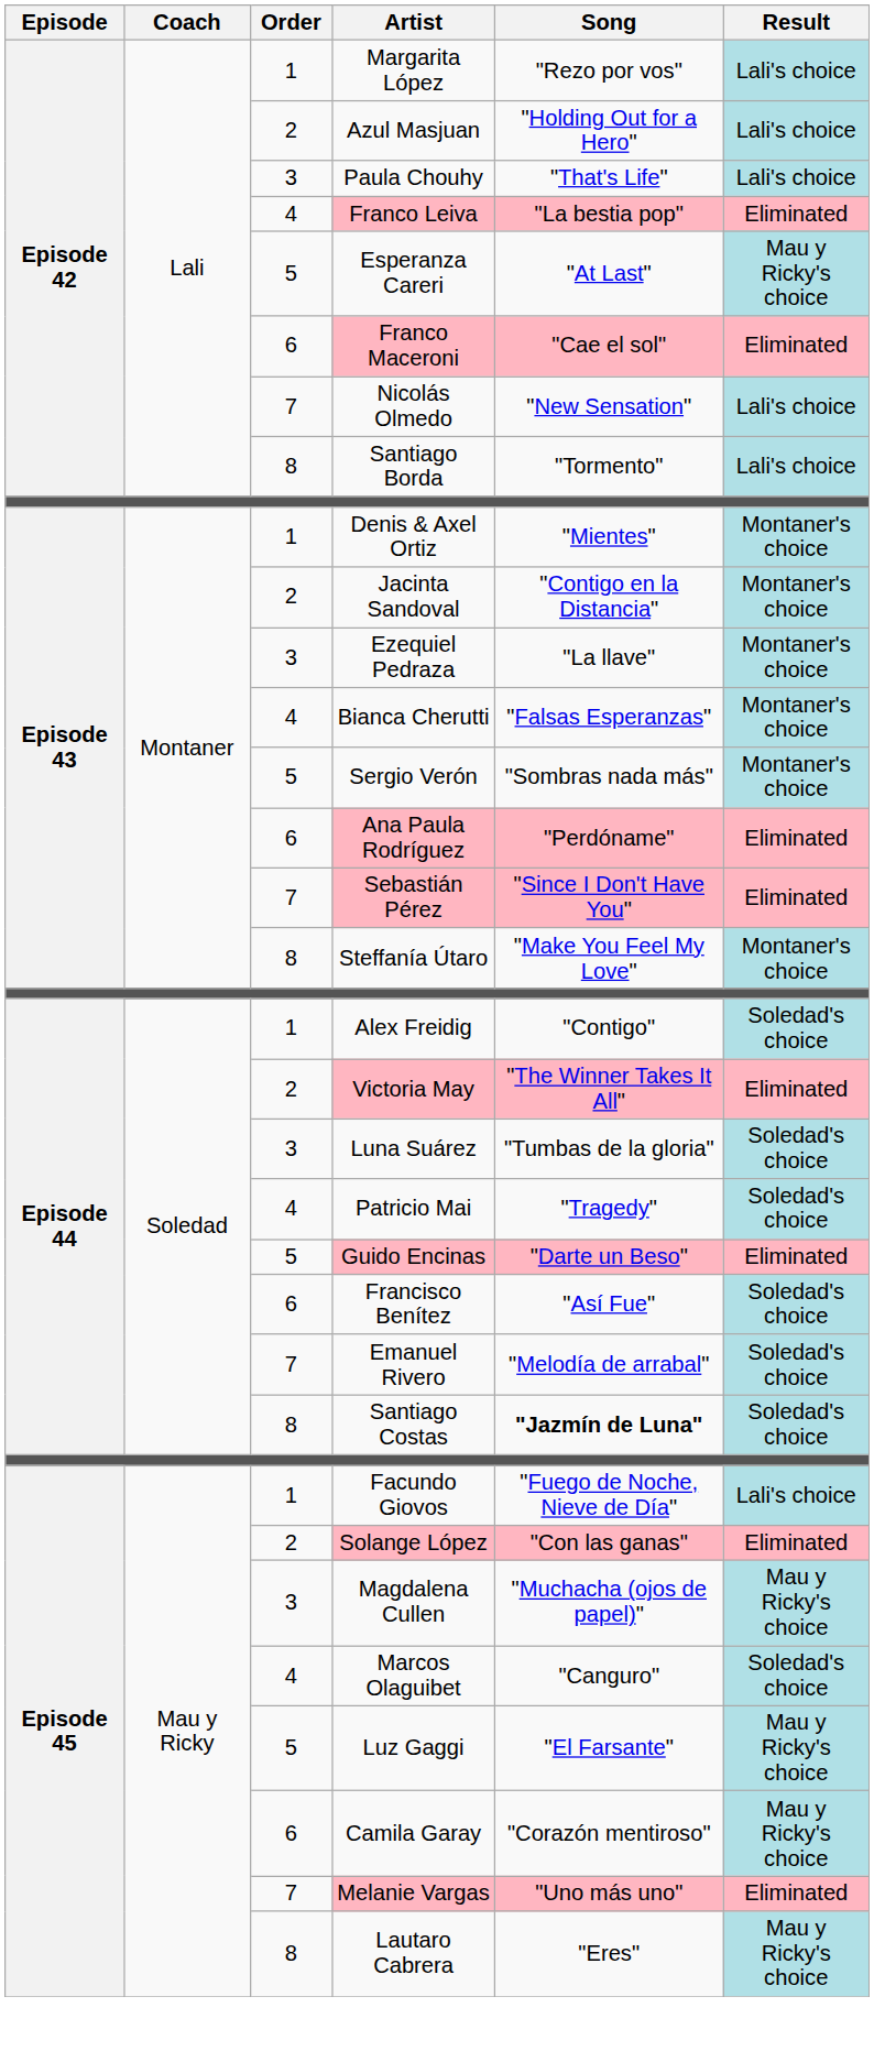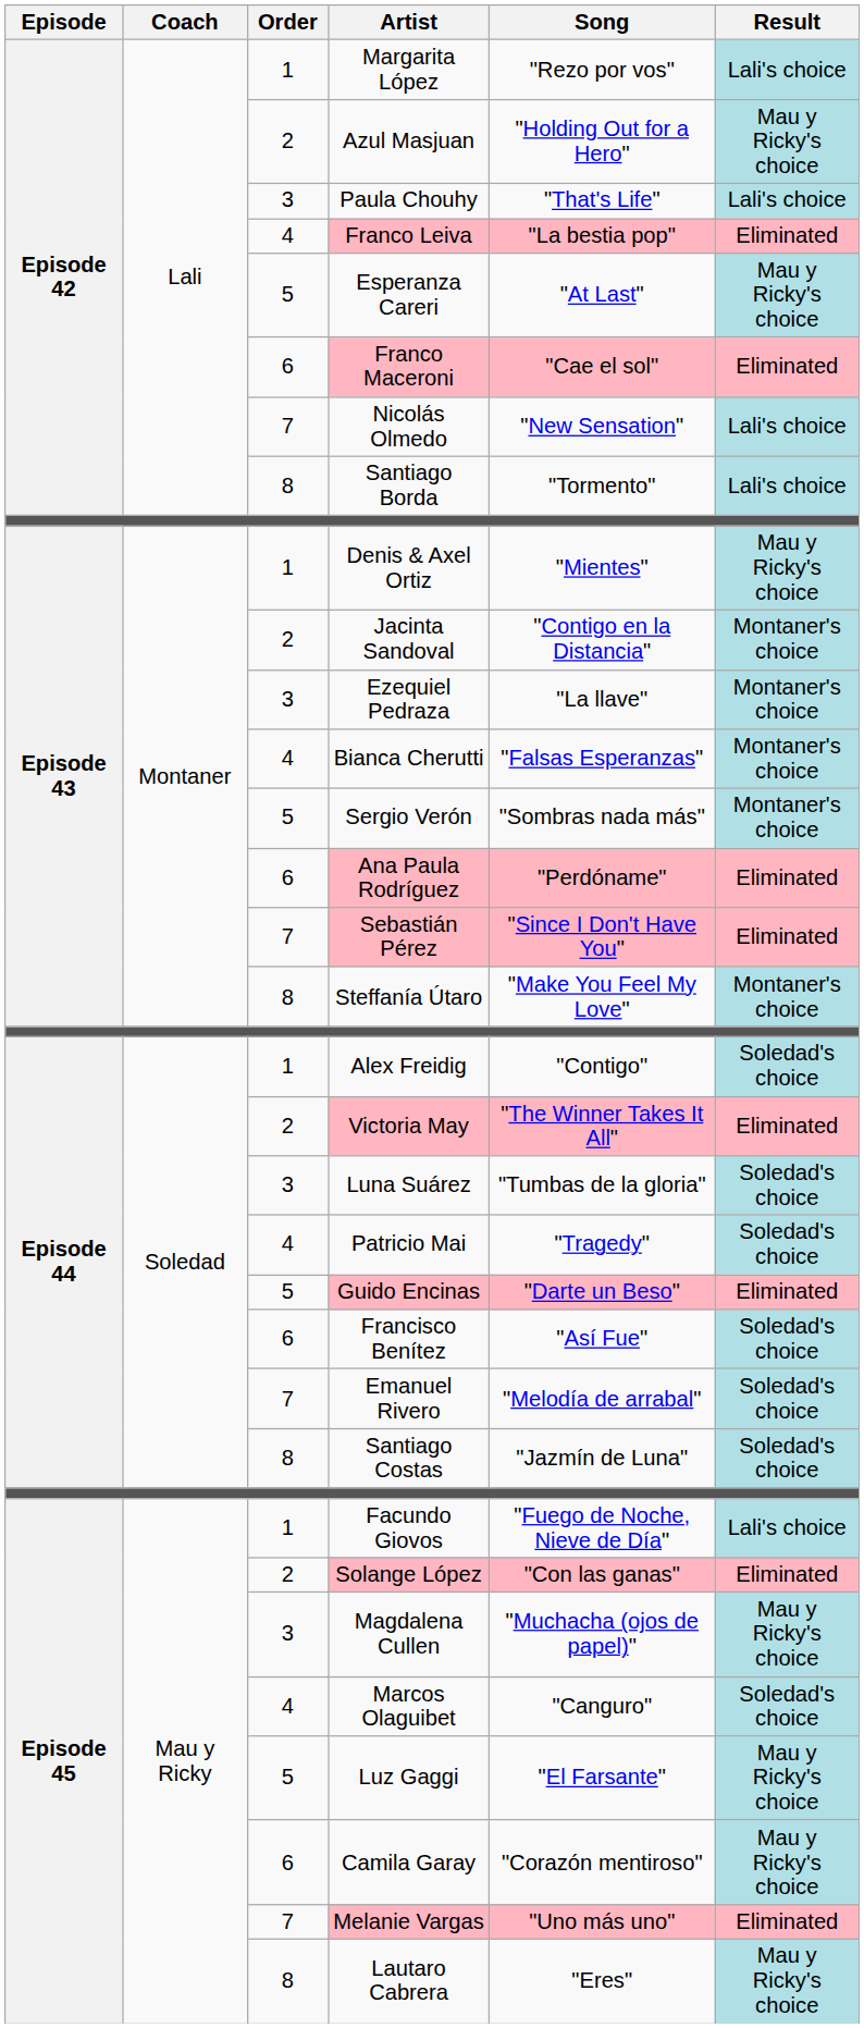 <table class="wikitable" style="text-align:center; width:100%">
 <tr>
 <th style="width:10%">Episode</th>
 <th style="width:10%">Coach</th>
 <th style="width:05%">Order</th>
 <th style="width:15%">Artist</th>
 <th style="width:21%">Song</th>
 <th style="width:12%">Result</th>
 </tr>
 <tr>
 <th rowspan="8" scope="row">Episode 42<br></th>
 <td rowspan="8">Lali</td>
 <td>1</td>
 <td>Margarita López</td>
 <td>"Rezo por vos"</td>
 <td style="background:#b0e0e6">Lali's choice</td>
 </tr>
 <tr>
 <td>2</td>
 <td>Azul Masjuan</td>
 <td>"<a href='#'>Holding Out for a Hero</a>"</td>
-<td style="background:#b0e0e6">Lali's choice</td>
+<td style="background:#b0e0e6">Mau y Ricky's choice</td>
 </tr>
 <tr>
 <td>3</td>
 <td>Paula Chouhy</td>
 <td>"<a href='#'>That's Life</a>"</td>
 <td style="background:#b0e0e6">Lali's choice</td>
 </tr>
 <tr>
 <td>4</td>
 <td style="background:lightpink">Franco Leiva</td>
 <td style="background:lightpink">"La bestia pop"</td>
 <td style="background:lightpink">Eliminated</td>
 </tr>
 <tr>
 <td>5</td>
 <td>Esperanza Careri</td>
 <td>"<a href='#'>At Last</a>"</td>
 <td style="background:#b0e0e6">Mau y Ricky's choice</td>
 </tr>
 <tr>
 <td>6</td>
 <td style="background:lightpink">Franco Maceroni</td>
 <td style="background:lightpink">"Cae el sol"</td>
 <td style="background:lightpink">Eliminated</td>
 </tr>
 <tr>
 <td>7</td>
 <td>Nicolás Olmedo</td>
 <td>"<a href='#'>New Sensation</a>"</td>
 <td style="background:#b0e0e6">Lali's choice</td>
 </tr>
 <tr>
 <td>8</td>
 <td>Santiago Borda</td>
 <td>"Tormento"</td>
 <td style="background:#b0e0e6">Lali's choice</td>
 </tr>
 <tr>
 <td colspan="6" style="background:#555"></td>
 </tr>
 <tr>
 <th rowspan="8" scope="row">Episode 43<br></th>
 <td rowspan="8">Montaner</td>
 <td>1</td>
 <td>Denis & Axel Ortiz</td>
 <td>"<a href='#'>Mientes</a>"</td>
-<td style="background:#b0e0e6">Montaner's choice</td>
+<td style="background:#b0e0e6">Mau y Ricky's choice</td>
 </tr>
 <tr>
 <td>2</td>
 <td>Jacinta Sandoval</td>
 <td>"<a href='#'>Contigo en la Distancia</a>"</td>
 <td style="background:#b0e0e6">Montaner's choice</td>
 </tr>
 <tr>
 <td>3</td>
 <td>Ezequiel Pedraza</td>
 <td>"La llave"</td>
 <td style="background:#b0e0e6">Montaner's choice</td>
 </tr>
 <tr>
 <td>4</td>
 <td>Bianca Cherutti</td>
 <td>"<a href='#'>Falsas Esperanzas</a>"</td>
 <td style="background:#b0e0e6">Montaner's choice</td>
 </tr>
 <tr>
 <td>5</td>
 <td>Sergio Verón</td>
 <td>"Sombras nada más"</td>
 <td style="background:#b0e0e6">Montaner's choice</td>
 </tr>
 <tr>
 <td>6</td>
 <td style="background:lightpink">Ana Paula Rodríguez</td>
 <td style="background:lightpink">"Perdóname"</td>
 <td style="background:lightpink">Eliminated</td>
 </tr>
 <tr>
 <td>7</td>
 <td style="background:lightpink">Sebastián Pérez</td>
 <td style="background:lightpink">"<a href='#'>Since I Don't Have You</a>"</td>
 <td style="background:lightpink">Eliminated</td>
 </tr>
 <tr>
 <td>8</td>
 <td>Steffanía Útaro</td>
 <td>"<a href='#'>Make You Feel My Love</a>"</td>
 <td style="background:#b0e0e6">Montaner's choice</td>
 </tr>
 <tr>
 <td colspan="6" style="background:#555"></td>
 </tr>
 <tr>
 <th rowspan="8" scope="row">Episode 44<br> </th>
 <td rowspan="8">Soledad</td>
 <td>1</td>
 <td>Alex Freidig</td>
 <td>"Contigo"</td>
 <td style="background:#b0e0e6">Soledad's choice</td>
 </tr>
 <tr>
 <td>2</td>
 <td style="background:lightpink">Victoria May</td>
 <td style="background:lightpink">"<a href='#'>The Winner Takes It All</a>"</td>
 <td style="background:lightpink">Eliminated</td>
 </tr>
 <tr>
 <td>3</td>
 <td>Luna Suárez</td>
 <td>"Tumbas de la gloria"</td>
 <td style="background:#b0e0e6">Soledad's choice</td>
 </tr>
 <tr>
 <td>4</td>
 <td>Patricio Mai</td>
 <td>"<a href='#'>Tragedy</a>"</td>
 <td style="background:#b0e0e6">Soledad's choice</td>
 </tr>
 <tr>
 <td>5</td>
 <td style="background:lightpink">Guido Encinas</td>
 <td style="background:lightpink">"<a href='#'>Darte un Beso</a>"</td>
 <td style="background:lightpink">Eliminated</td>
 </tr>
 <tr>
 <td>6</td>
 <td>Francisco Benítez</td>
 <td>"<a href='#'>Así Fue</a>"</td>
 <td style="background:#b0e0e6">Soledad's choice</td>
 </tr>
 <tr>
 <td>7</td>
 <td>Emanuel Rivero</td>
 <td>"<a href='#'>Melodía de arrabal</a>"</td>
 <td style="background:#b0e0e6">Soledad's choice</td>
 </tr>
 <tr>
 <td>8</td>
 <td>Santiago Costas</td>
-<td><strong>"Jazmín de Luna"</strong></td>
+<td>"Jazmín de Luna"</td>
 <td style="background:#b0e0e6">Soledad's choice</td>
 </tr>
 <tr>
 <td colspan="6" style="background:#555"></td>
 </tr>
 <tr>
 <th rowspan="8" scope="row">Episode 45<br></th>
 <td rowspan="8">Mau y Ricky</td>
 <td>1</td>
 <td>Facundo Giovos</td>
 <td>"<a href='#'>Fuego de Noche, Nieve de Día</a>"</td>
 <td style="background:#b0e0e6">Lali's choice</td>
 </tr>
 <tr>
 <td>2</td>
 <td style="background:lightpink">Solange López</td>
 <td style="background:lightpink">"Con las ganas"</td>
 <td style="background:lightpink">Eliminated</td>
 </tr>
 <tr>
 <td>3</td>
 <td>Magdalena Cullen</td>
 <td>"<a href='#'>Muchacha (ojos de papel)</a>"</td>
 <td style="background:#b0e0e6">Mau y Ricky's choice</td>
 </tr>
 <tr>
 <td>4</td>
 <td>Marcos Olaguibet</td>
 <td>"Canguro"</td>
 <td style="background:#b0e0e6">Soledad's choice</td>
 </tr>
 <tr>
 <td>5</td>
 <td>Luz Gaggi</td>
 <td>"<a href='#'>El Farsante</a>"</td>
 <td style="background:#b0e0e6">Mau y Ricky's choice</td>
 </tr>
 <tr>
 <td>6</td>
 <td>Camila Garay</td>
 <td>"Corazón mentiroso"</td>
 <td style="background:#b0e0e6">Mau y Ricky's choice</td>
 </tr>
 <tr>
 <td>7</td>
 <td style="background:lightpink">Melanie Vargas</td>
 <td style="background:lightpink">"Uno más uno"</td>
 <td style="background:lightpink">Eliminated</td>
 </tr>
 <tr>
 <td>8</td>
 <td>Lautaro Cabrera</td>
 <td>"Eres"</td>
 <td style="background:#b0e0e6">Mau y Ricky's choice</td>
 </tr>
 </table>
